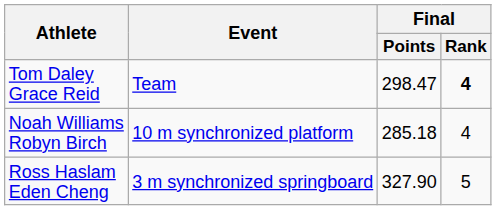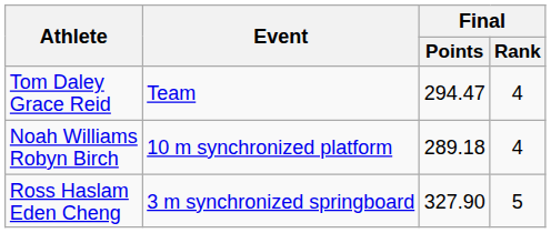 <table class="wikitable" style="text-align:center; font-size:90%">
 <tr>
 <th rowspan=2>Athlete</th>
 <th rowspan=2>Event</th>
 <th colspan=2>Final</th>
 </tr>
 <tr style="font-size:95%">
 <th>Points</th>
 <th>Rank</th>
 </tr>
 <tr>
 <td align=left><a href='#'>Tom Daley</a><br><a href='#'>Grace Reid</a></td>
 <td align=left><a href='#'>Team</a></td>
-<td>298.47</td>
-<td><strong>4</strong></td>
+<td>294.47</td>
+<td>4</td>
 </tr>
 <tr>
 <td align=left><a href='#'>Noah Williams</a><br><a href='#'>Robyn Birch</a></td>
 <td align=left><a href='#'>10 m synchronized platform</a></td>
-<td>285.18</td>
+<td>289.18</td>
 <td>4</td>
 </tr>
 <tr>
 <td align=left><a href='#'>Ross Haslam</a><br><a href='#'>Eden Cheng</a></td>
 <td align=left><a href='#'>3 m synchronized springboard</a></td>
 <td>327.90</td>
 <td>5</td>
 </tr>
 </table>
